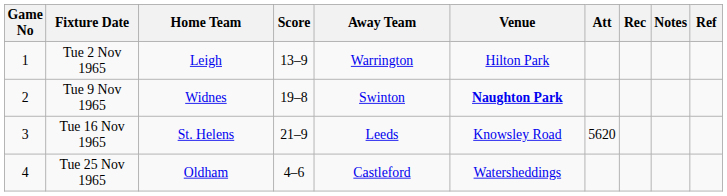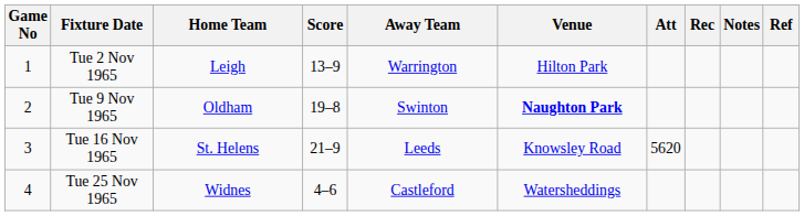 <table class="wikitable" style="text-align:center;">
 <tr>
 <th width=20 abbr="No">Game No</th>
 <th width=100 abbr="Date">Fixture Date</th>
 <th width=150 abbr="Home Team">Home Team</th>
 <th width=40 abbr="Score">Score</th>
 <th width=150 abbr="Away Team">Away Team</th>
 <th width=150 abbr="Venue">Venue</th>
 <th width=30 abbr="Att">Att</th>
 <th width=30 abbr="Rec">Rec</th>
 <th width=20 abbr="Notes">Notes</th>
 <th width=30 abbr="Ref">Ref</th>
 </tr>
 <tr>
 <td>1</td>
 <td>Tue 2 Nov 1965</td>
 <td><a href='#'>Leigh</a></td>
 <td>13–9</td>
 <td><a href='#'>Warrington</a></td>
 <td><a href='#'>Hilton Park</a></td>
 <td></td>
 <td></td>
 <td></td>
 <td></td>
 </tr>
 <tr>
 <td>2</td>
 <td>Tue 9 Nov 1965</td>
-<td><a href='#'>Widnes</a></td>
+<td><a href='#'>Oldham</a></td>
 <td>19–8</td>
 <td><a href='#'>Swinton</a></td>
 <td><strong><a href='#'>Naughton Park</a></strong></td>
 <td></td>
 <td></td>
 <td></td>
 <td></td>
 </tr>
 <tr>
 <td>3</td>
 <td>Tue 16 Nov 1965</td>
 <td><a href='#'>St. Helens</a></td>
 <td>21–9</td>
 <td><a href='#'>Leeds</a></td>
 <td><a href='#'>Knowsley Road</a></td>
 <td>5620</td>
 <td></td>
 <td></td>
 <td></td>
 </tr>
 <tr>
 <td>4</td>
 <td>Tue 25 Nov 1965</td>
-<td><a href='#'>Oldham</a></td>
+<td><a href='#'>Widnes</a></td>
 <td>4–6</td>
 <td><a href='#'>Castleford</a></td>
 <td><a href='#'>Watersheddings</a></td>
 <td></td>
 <td></td>
 <td></td>
 <td></td>
 </tr>
 </table>
